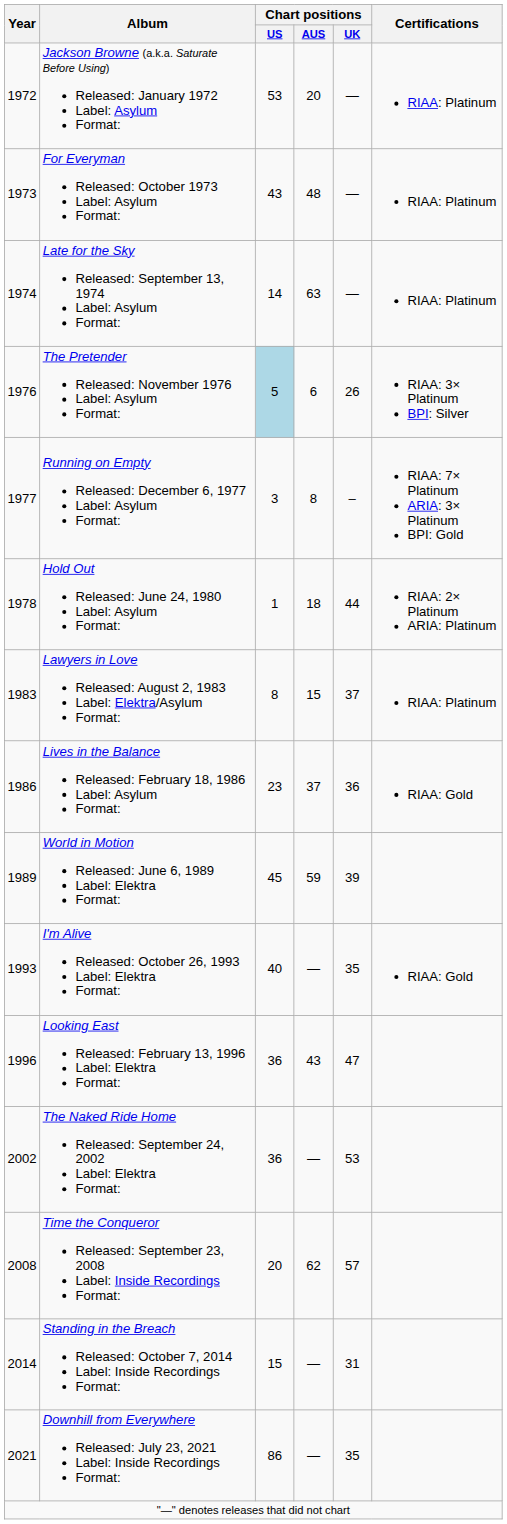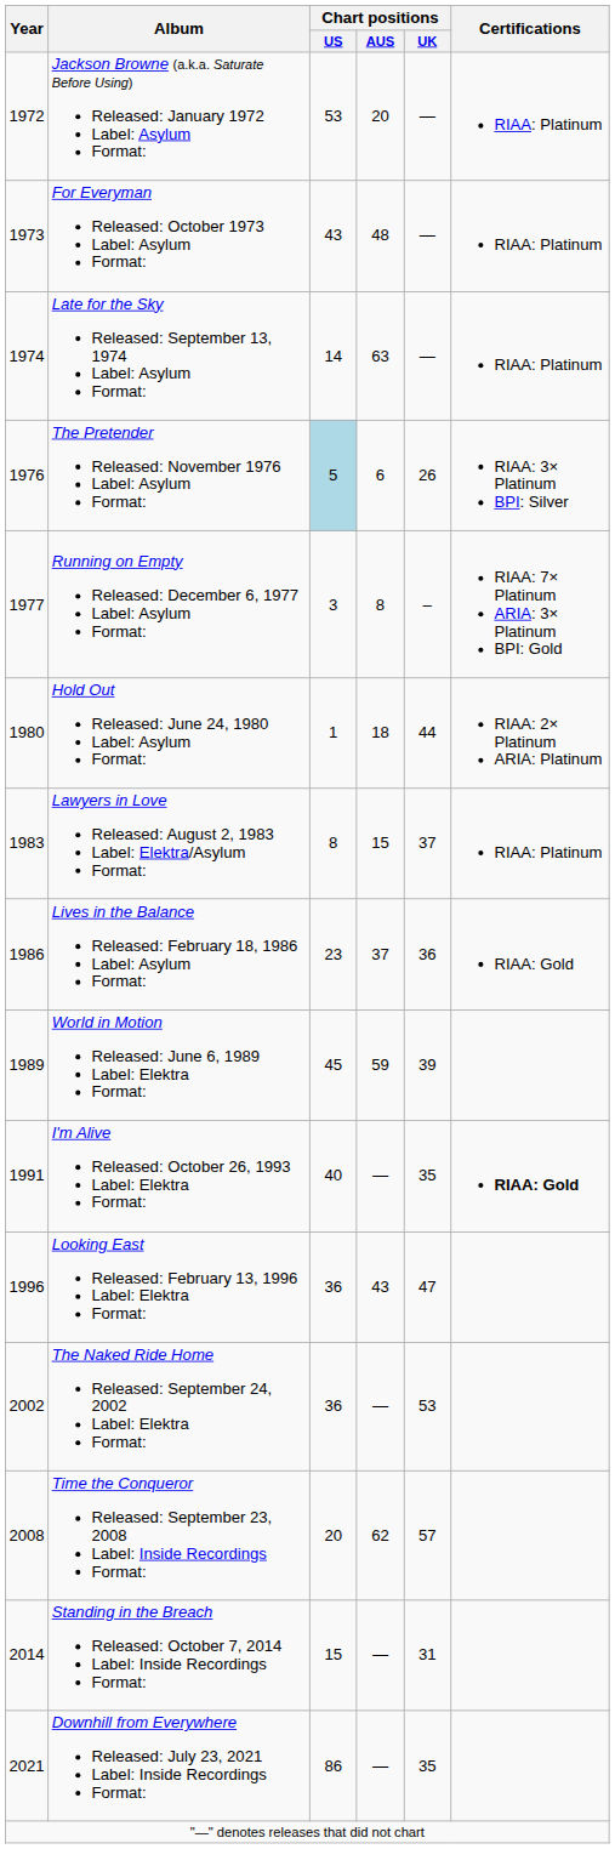 <table class="wikitable">
 <tr>
 <th rowspan="2">Year</th>
 <th rowspan="2">Album</th>
 <th colspan="3">Chart positions</th>
 <th rowspan="2">Certifications</th>
 </tr>
 <tr>
 <th style="width:3em;font-size:85%;"><a href='#'>US</a><br></th>
 <th style="width:3em;font-size:85%;"><a href='#'>AUS</a><br></th>
 <th style="width:3em;font-size:85%;"><a href='#'>UK</a><br></th>
 </tr>
 <tr>
 <td>1972</td>
 <td><em><a href='#'>Jackson Browne</a></em> <small>(a.k.a. <em>Saturate Before Using</em>)</small><br><ul><li>Released: January 1972</li><li>Label: <a href='#'>Asylum</a></li><li>Format:</li></ul></td>
 <td align="center">53</td>
 <td align="center">20</td>
 <td align="center">—</td>
 <td><br><ul><li><a href='#'>RIAA</a>: Platinum</li></ul></td>
 </tr>
 <tr>
 <td>1973</td>
 <td><em><a href='#'>For Everyman</a></em><br><ul><li>Released: October 1973</li><li>Label: Asylum</li><li>Format:</li></ul></td>
 <td align="center">43</td>
 <td align="center">48</td>
 <td align="center">—</td>
 <td><br><ul><li>RIAA: Platinum</li></ul></td>
 </tr>
 <tr>
 <td>1974</td>
 <td><em><a href='#'>Late for the Sky</a></em><br><ul><li>Released: September 13, 1974</li><li>Label: Asylum</li><li>Format:</li></ul></td>
 <td align="center">14</td>
 <td align="center">63</td>
 <td align="center">—</td>
 <td><br><ul><li>RIAA: Platinum</li></ul></td>
 </tr>
 <tr>
 <td>1976</td>
 <td><em><a href='#'>The Pretender</a></em><br><ul><li>Released: November 1976</li><li>Label: Asylum</li><li>Format:</li></ul></td>
 <td align="center" style="background: lightblue;">5</td>
 <td align="center">6</td>
 <td align="center">26</td>
 <td><br><ul><li>RIAA: 3× Platinum</li><li><a href='#'>BPI</a>: Silver</li></ul></td>
 </tr>
 <tr>
 <td>1977</td>
 <td><em><a href='#'>Running on Empty</a></em><br><ul><li>Released: December 6, 1977</li><li>Label: Asylum</li><li>Format:</li></ul></td>
 <td align="center">3</td>
 <td align="center">8</td>
 <td align="center">–</td>
 <td><br><ul><li>RIAA: 7× Platinum</li><li><a href='#'>ARIA</a>: 3× Platinum</li><li>BPI: Gold</li></ul></td>
 </tr>
 <tr>
-<td>1978</td>
+<td>1980</td>
 <td><em><a href='#'>Hold Out</a></em><br><ul><li>Released: June 24, 1980</li><li>Label: Asylum</li><li>Format:</li></ul></td>
 <td align="center">1</td>
 <td align="center">18</td>
 <td align="center">44</td>
 <td><br><ul><li>RIAA: 2× Platinum</li><li>ARIA: Platinum</li></ul></td>
 </tr>
 <tr>
 <td>1983</td>
 <td><em><a href='#'>Lawyers in Love</a></em><br><ul><li>Released: August 2, 1983</li><li>Label: <a href='#'>Elektra</a>/Asylum</li><li>Format:</li></ul></td>
 <td align="center">8</td>
 <td align="center">15</td>
 <td align="center">37</td>
 <td><br><ul><li>RIAA: Platinum</li></ul></td>
 </tr>
 <tr>
 <td>1986</td>
 <td><em><a href='#'>Lives in the Balance</a></em><br><ul><li>Released: February 18, 1986</li><li>Label: Asylum</li><li>Format:</li></ul></td>
 <td align="center">23</td>
 <td align="center">37</td>
 <td align="center">36</td>
 <td><br><ul><li>RIAA: Gold</li></ul></td>
 </tr>
 <tr>
 <td>1989</td>
 <td><em><a href='#'>World in Motion</a></em><br><ul><li>Released: June 6, 1989</li><li>Label: Elektra</li><li>Format:</li></ul></td>
 <td align="center">45</td>
 <td align="center">59</td>
 <td align="center">39</td>
 <td></td>
 </tr>
 <tr>
-<td>1993</td>
+<td>1991</td>
 <td><em><a href='#'>I'm Alive</a></em><br><ul><li>Released: October 26, 1993</li><li>Label: Elektra</li><li>Format:</li></ul></td>
 <td align="center">40</td>
 <td align="center">—</td>
 <td align="center">35</td>
-<td><br><ul><li>RIAA: Gold</li></ul></td>
+<td><strong><br><ul><li>RIAA: Gold</li></ul></strong></td>
 </tr>
 <tr>
 <td>1996</td>
 <td><em><a href='#'>Looking East</a></em><br><ul><li>Released: February 13, 1996</li><li>Label: Elektra</li><li>Format:</li></ul></td>
 <td align="center">36</td>
 <td align="center">43</td>
 <td align="center">47</td>
 <td></td>
 </tr>
 <tr>
 <td>2002</td>
 <td><em><a href='#'>The Naked Ride Home</a></em><br><ul><li>Released: September 24, 2002</li><li>Label: Elektra</li><li>Format:</li></ul></td>
 <td align="center">36</td>
 <td align="center">—</td>
 <td align="center">53</td>
 <td></td>
 </tr>
 <tr>
 <td>2008</td>
 <td><em><a href='#'>Time the Conqueror</a></em><br><ul><li>Released: September 23, 2008</li><li>Label: <a href='#'>Inside Recordings</a></li><li>Format:</li></ul></td>
 <td align="center">20</td>
 <td align="center">62</td>
 <td align="center">57</td>
 <td></td>
 </tr>
 <tr>
 <td>2014</td>
 <td><em><a href='#'>Standing in the Breach</a></em><br><ul><li>Released: October 7, 2014</li><li>Label: Inside Recordings</li><li>Format:</li></ul></td>
 <td align="center">15</td>
 <td align="center">—</td>
 <td align="center">31</td>
 <td></td>
 </tr>
 <tr>
 <td>2021</td>
 <td><em><a href='#'>Downhill from Everywhere</a></em><br><ul><li>Released: July 23, 2021</li><li>Label: Inside Recordings</li><li>Format:</li></ul></td>
 <td align="center">86<br></td>
 <td align="center">—</td>
 <td align="center">35</td>
 <td></td>
 </tr>
 <tr>
 <td align="center" colspan="10" style="font-size:85%; ">"—" denotes releases that did not chart</td>
 </tr>
 </table>
